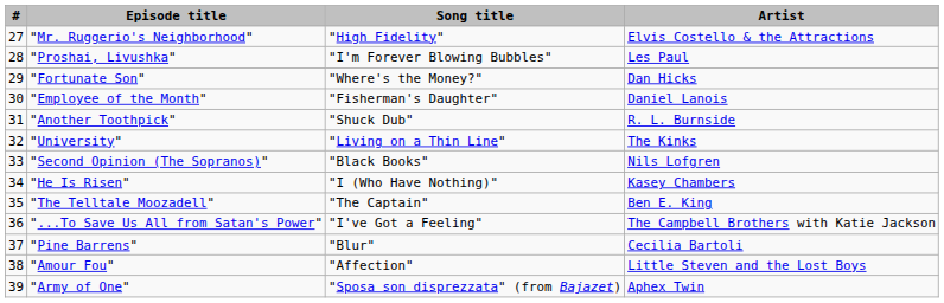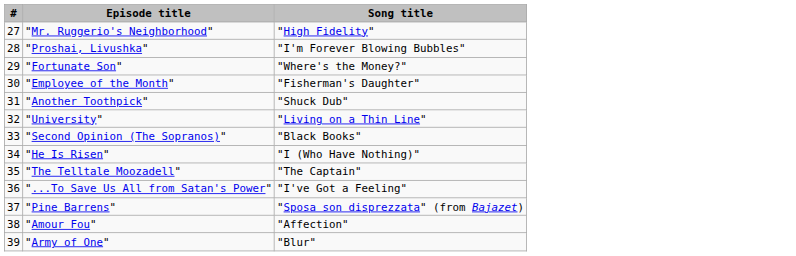 <table class="wikitable">
 <tr>
 <th style="background-color:silver;">#</th>
 <th style="background-color:silver;">Episode title</th>
 <th style="background-color:silver;">Song title</th>
-<th style="background-color:silver;">Artist</th>
 </tr>
 <tr>
 <td>27</td>
 <td>"<a href='#'>Mr. Ruggerio's Neighborhood</a>"</td>
 <td>"<a href='#'>High Fidelity</a>"</td>
-<td><a href='#'>Elvis Costello & the Attractions</a></td>
 </tr>
 <tr>
 <td>28</td>
 <td>"<a href='#'>Proshai, Livushka</a>"</td>
 <td>"I'm Forever Blowing Bubbles"</td>
-<td><a href='#'>Les Paul</a></td>
 </tr>
 <tr>
 <td>29</td>
 <td>"<a href='#'>Fortunate Son</a>"</td>
 <td>"Where's the Money?"</td>
-<td><a href='#'>Dan Hicks</a></td>
 </tr>
 <tr>
 <td>30</td>
 <td>"<a href='#'>Employee of the Month</a>"</td>
 <td>"Fisherman's Daughter"</td>
-<td><a href='#'>Daniel Lanois</a></td>
 </tr>
 <tr>
 <td>31</td>
 <td>"<a href='#'>Another Toothpick</a>"</td>
 <td>"Shuck Dub"</td>
-<td><a href='#'>R. L. Burnside</a></td>
 </tr>
 <tr>
 <td>32</td>
 <td>"<a href='#'>University</a>"</td>
 <td>"<a href='#'>Living on a Thin Line</a>"</td>
-<td><a href='#'>The Kinks</a></td>
 </tr>
 <tr>
 <td>33</td>
 <td>"<a href='#'>Second Opinion (The Sopranos)</a>"</td>
 <td>"Black Books"</td>
-<td><a href='#'>Nils Lofgren</a></td>
 </tr>
 <tr>
 <td>34</td>
 <td>"<a href='#'>He Is Risen</a>"</td>
 <td>"I (Who Have Nothing)"</td>
-<td><a href='#'>Kasey Chambers</a></td>
 </tr>
 <tr>
 <td>35</td>
 <td>"<a href='#'>The Telltale Moozadell</a>"</td>
 <td>"The Captain"</td>
-<td><a href='#'>Ben E. King</a></td>
 </tr>
 <tr>
 <td>36</td>
 <td>"<a href='#'>...To Save Us All from Satan's Power</a>"</td>
 <td>"I've Got a Feeling"</td>
-<td><a href='#'>The Campbell Brothers</a> with Katie Jackson</td>
 </tr>
 <tr>
 <td>37</td>
 <td>"<a href='#'>Pine Barrens</a>"</td>
-<td>"Blur"</td>
-<td><a href='#'>Cecilia Bartoli</a></td>
+<td>"<a href='#'>Sposa son disprezzata</a>" (from <em><a href='#'>Bajazet</a></em>)</td>
 </tr>
 <tr>
 <td>38</td>
 <td>"<a href='#'>Amour Fou</a>"</td>
 <td>"Affection"</td>
-<td><a href='#'>Little Steven and the Lost Boys</a></td>
 </tr>
 <tr>
 <td>39</td>
 <td>"<a href='#'>Army of One</a>"</td>
-<td>"<a href='#'>Sposa son disprezzata</a>" (from <em><a href='#'>Bajazet</a></em>)</td>
-<td><a href='#'>Aphex Twin</a></td>
+<td>"Blur"</td>
 </tr>
 </table>
